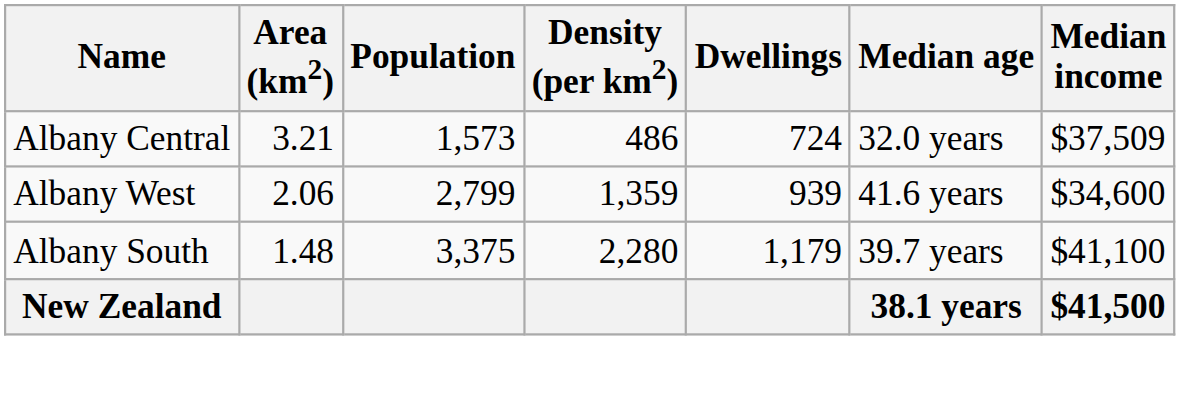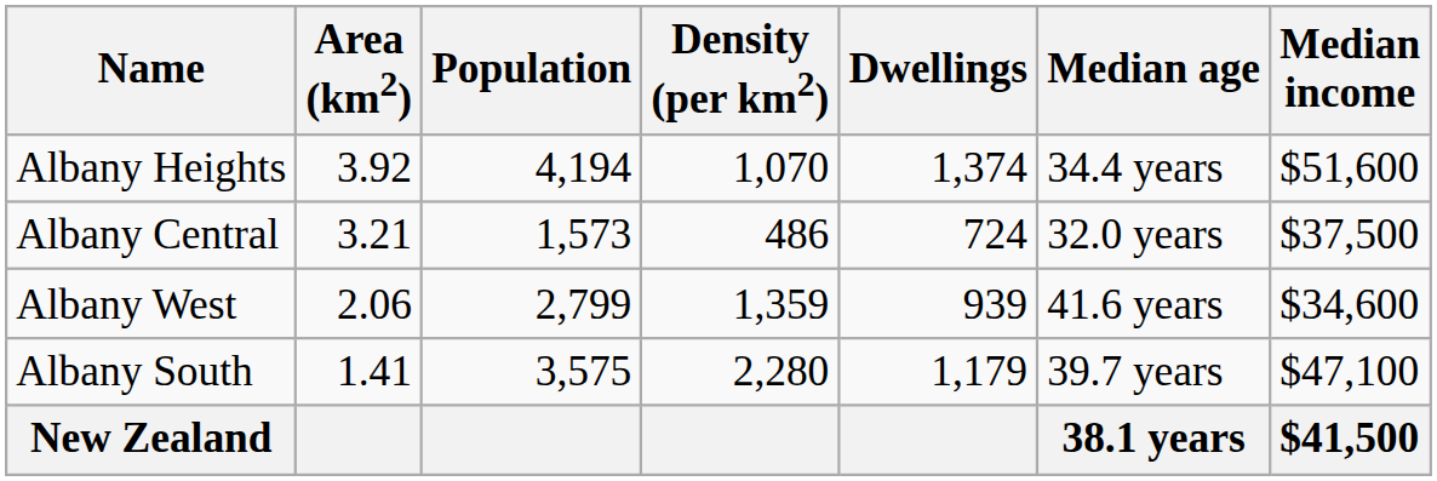 <table class="wikitable">
 <tr>
 <th>Name</th>
 <th>Area<br>(km<sup>2</sup>)</th>
 <th>Population</th>
 <th>Density<br>(per km<sup>2</sup>)</th>
 <th>Dwellings</th>
 <th>Median age</th>
 <th>Median<br>income</th>
 </tr>
 <tr>
+<td>Albany Heights</td>
+<td style="text-align:right;">3.92</td>
+<td style="text-align:right;">4,194</td>
+<td style="text-align:right;">1,070</td>
+<td style="text-align:right;">1,374</td>
+<td>34.4 years</td>
+<td>$51,600</td>
+</tr>
+<tr>
 <td>Albany Central</td>
 <td style="text-align:right;">3.21</td>
 <td style="text-align:right;">1,573</td>
 <td style="text-align:right;">486</td>
 <td style="text-align:right;">724</td>
 <td>32.0 years</td>
-<td>$37,509</td>
+<td>$37,500</td>
 </tr>
 <tr>
 <td>Albany West</td>
 <td style="text-align:right;">2.06</td>
 <td style="text-align:right;">2,799</td>
 <td style="text-align:right;">1,359</td>
 <td style="text-align:right;">939</td>
 <td>41.6 years</td>
 <td>$34,600</td>
 </tr>
 <tr>
 <td>Albany South</td>
-<td style="text-align:right;">1.48</td>
-<td style="text-align:right;">3,375</td>
+<td style="text-align:right;">1.41</td>
+<td style="text-align:right;">3,575</td>
 <td style="text-align:right;">2,280</td>
 <td style="text-align:right;">1,179</td>
 <td>39.7 years</td>
-<td>$41,100</td>
+<td>$47,100</td>
 </tr>
 <tr>
 <th>New Zealand</th>
 <th></th>
 <th></th>
 <th></th>
 <th></th>
 <th>38.1 years</th>
 <th style="text-align:left;">$41,500</th>
 </tr>
 </table>
